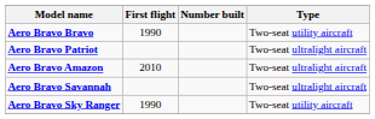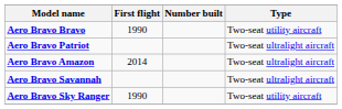 <table class="wikitable" align=center style="font-size:90%;">
 <tr>
 </tr>
 <tr style="background:#efefef;">
 <th>Model name</th>
 <th>First flight</th>
 <th>Number built</th>
 <th>Type</th>
 </tr>
 <tr>
 <td align=left><strong><a href='#'>Aero Bravo Bravo</a></strong></td>
 <td align=center>1990</td>
 <td align=center></td>
 <td align=left>Two-seat <a href='#'>utility aircraft</a></td>
 </tr>
 <tr>
 <td align=left><strong><a href='#'>Aero Bravo Patriot</a></strong></td>
 <td align=center></td>
 <td align=center></td>
 <td align=left>Two-seat <a href='#'>ultralight aircraft</a></td>
 </tr>
 <tr>
 <td align=left><strong><a href='#'>Aero Bravo Amazon</a></strong></td>
-<td align=center>2010</td>
+<td align=center>2014</td>
 <td align=center></td>
 <td align=left>Two-seat <a href='#'>ultralight aircraft</a></td>
 </tr>
 <tr>
 <td align=left><strong><a href='#'>Aero Bravo Savannah</a></strong></td>
 <td align=center></td>
 <td align=center></td>
 <td align=left>Two-seat <a href='#'>ultralight aircraft</a></td>
 </tr>
 <tr>
 <td align=left><strong><a href='#'>Aero Bravo Sky Ranger</a></strong></td>
 <td align=center>1990</td>
 <td align=center></td>
 <td align=left>Two-seat <a href='#'>utility aircraft</a></td>
 </tr>
 <tr>
 </tr>
 </table>
